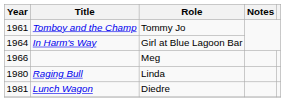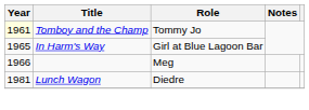 <table class="wikitable sortable plainrowheaders">
 <tr>
 <th scope="col">Year</th>
 <th scope="col">Title</th>
 <th scope="col">Role</th>
 <th scope="col" class="unsortable">Notes</th>
 <th scope="col" class="unsortable"></th>
 </tr>
 <tr>
-<td>1961</td>
+<td style="background: lightyellow;">1961</td>
 <td><em><a href='#'>Tomboy and the Champ</a></em></td>
 <td>Tommy Jo</td>
 </tr>
 <tr>
-<td>1964</td>
+<td>1965</td>
 <td><em><a href='#'>In Harm's Way</a></em></td>
 <td>Girl at Blue Lagoon Bar</td>
 </tr>
 <tr>
 <td>1966</td>
 <td><em></em></td>
 <td>Meg</td>
-<td></td>
-<td></td>
-</tr>
-<tr>
-<td>1980</td>
-<td><em><a href='#'>Raging Bull</a></em></td>
-<td>Linda</td>
 <td></td>
 <td></td>
 </tr>
 <tr>
 <td>1981</td>
 <td><em><a href='#'>Lunch Wagon</a></em></td>
 <td>Diedre</td>
 <td></td>
 <td></td>
 </tr>
 <tr>
 </tr>
 </table>
